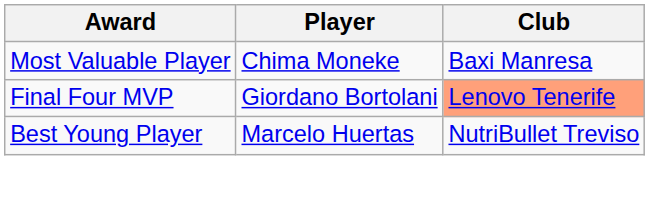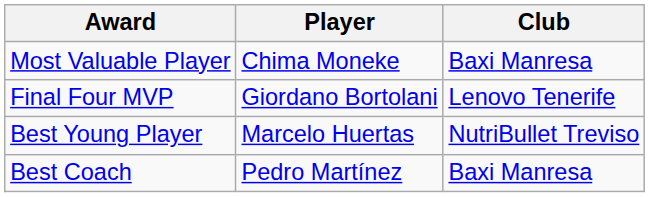 <table class="wikitable">
 <tr>
 <th>Award</th>
 <th>Player</th>
 <th>Club</th>
 </tr>
 <tr>
 <td><a href='#'>Most Valuable Player</a></td>
 <td> <a href='#'>Chima Moneke</a></td>
 <td> <a href='#'>Baxi Manresa</a></td>
 </tr>
 <tr>
 <td><a href='#'>Final Four MVP</a></td>
 <td> <a href='#'>Giordano Bortolani</a></td>
-<td style="background: lightsalmon;"> <a href='#'>Lenovo Tenerife</a></td>
+<td> <a href='#'>Lenovo Tenerife</a></td>
 </tr>
 <tr>
 <td><a href='#'>Best Young Player</a></td>
 <td> <a href='#'>Marcelo Huertas</a></td>
 <td> <a href='#'>NutriBullet Treviso</a></td>
 </tr>
+<tr>
+<td><a href='#'>Best Coach</a></td>
+<td> <a href='#'>Pedro Martínez</a></td>
+<td> <a href='#'>Baxi Manresa</a></td>
+</tr>
 </table>
